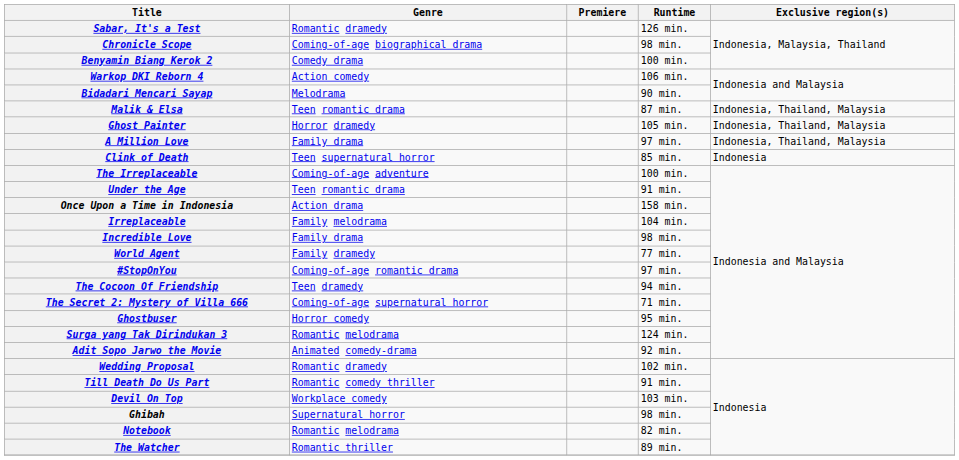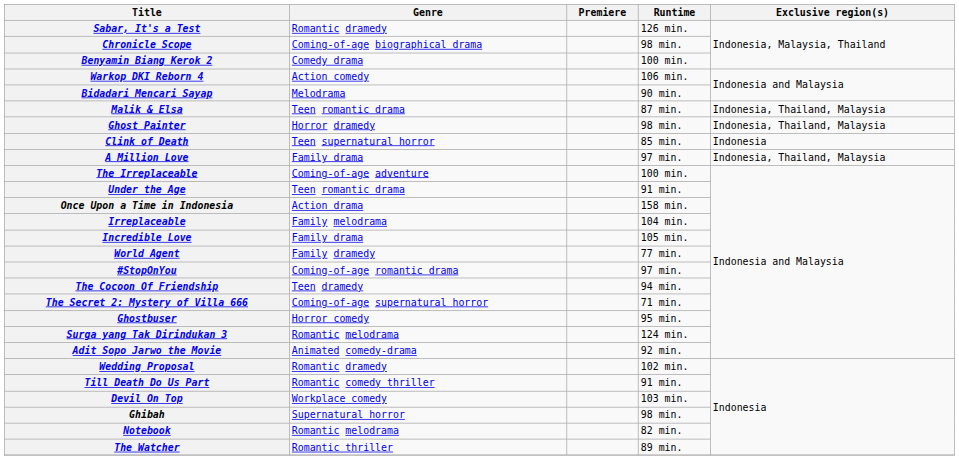 <table class="wikitable plainrowheaders sortable" style="width:99%;">
 <tr>
 <th>Title</th>
 <th>Genre</th>
 <th>Premiere</th>
 <th>Runtime</th>
 <th>Exclusive region(s)</th>
 </tr>
 <tr>
 <th scope="row"><em><a href='#'>Sabar, It's a Test</a></em></th>
 <td><a href='#'>Romantic</a> <a href='#'>dramedy</a></td>
 <td></td>
 <td>126 min.</td>
 <td rowspan="3">Indonesia, Malaysia, Thailand</td>
 </tr>
 <tr>
 <th scope="row"><em><a href='#'>Chronicle Scope</a></em></th>
 <td><a href='#'>Coming-of-age</a> <a href='#'>biographical drama</a></td>
 <td></td>
 <td>98 min.</td>
 </tr>
 <tr>
 <th scope="row"><em><a href='#'>Benyamin Biang Kerok 2</a></em></th>
 <td><a href='#'>Comedy drama</a></td>
 <td></td>
 <td>100 min.</td>
 </tr>
 <tr>
 <th scope="row"><em><a href='#'>Warkop DKI Reborn 4</a></em></th>
 <td><a href='#'>Action comedy</a></td>
 <td></td>
 <td>106 min.</td>
 <td rowspan="2">Indonesia and Malaysia</td>
 </tr>
 <tr>
 <th scope="row"><em><a href='#'>Bidadari Mencari Sayap</a></em></th>
 <td><a href='#'>Melodrama</a></td>
 <td></td>
 <td>90 min.</td>
 </tr>
 <tr>
 <th scope="row"><em><a href='#'>Malik & Elsa</a></em></th>
 <td><a href='#'>Teen</a> <a href='#'>romantic drama</a></td>
 <td></td>
 <td>87 min.</td>
 <td>Indonesia, Thailand, Malaysia</td>
 </tr>
 <tr>
 <th scope="row"><em><a href='#'>Ghost Painter</a></em></th>
 <td><a href='#'>Horror</a> <a href='#'>dramedy</a></td>
 <td></td>
-<td>105 min.</td>
-<td>Indonesia, Thailand, Malaysia</td>
-</tr>
-<tr>
-<th scope="row"><em><a href='#'>A Million Love</a></em></th>
-<td><a href='#'>Family drama</a></td>
-<td></td>
-<td>97 min.</td>
+<td>98 min.</td>
 <td>Indonesia, Thailand, Malaysia</td>
 </tr>
 <tr>
 <th scope="row"><em><a href='#'>Clink of Death</a></em></th>
 <td><a href='#'>Teen</a> <a href='#'>supernatural horror</a></td>
 <td></td>
 <td>85 min.</td>
 <td>Indonesia</td>
+</tr>
+<tr>
+<th scope="row"><em><a href='#'>A Million Love</a></em></th>
+<td><a href='#'>Family drama</a></td>
+<td></td>
+<td>97 min.</td>
+<td>Indonesia, Thailand, Malaysia</td>
 </tr>
 <tr>
 <th scope="row"><em><a href='#'>The Irreplaceable</a></em></th>
 <td><a href='#'>Coming-of-age</a> <a href='#'>adventure</a></td>
 <td></td>
 <td>100 min.</td>
 <td rowspan="12">Indonesia and Malaysia</td>
 </tr>
 <tr>
 <th scope="row"><em><a href='#'>Under the Age</a></em></th>
 <td><a href='#'>Teen</a> <a href='#'>romantic drama</a></td>
 <td></td>
 <td>91 min.</td>
 </tr>
 <tr>
 <th scope="row"><em>Once Upon a Time in Indonesia</em></th>
 <td><a href='#'>Action drama</a></td>
 <td></td>
 <td>158 min.</td>
 </tr>
 <tr>
 <th scope="row"><em><a href='#'>Irreplaceable</a></em></th>
 <td><a href='#'>Family</a> <a href='#'>melodrama</a></td>
 <td></td>
 <td>104 min.</td>
 </tr>
 <tr>
 <th scope="row"><em><a href='#'>Incredible Love</a></em></th>
 <td><a href='#'>Family drama</a></td>
 <td></td>
-<td>98 min.</td>
+<td>105 min.</td>
 </tr>
 <tr>
 <th scope="row"><em><a href='#'>World Agent</a></em></th>
 <td><a href='#'>Family</a> <a href='#'>dramedy</a></td>
 <td></td>
 <td>77 min.</td>
 </tr>
 <tr>
 <th scope="row"><em><a href='#'>#StopOnYou</a></em></th>
 <td><a href='#'>Coming-of-age</a> <a href='#'>romantic drama</a></td>
 <td></td>
 <td>97 min.</td>
 </tr>
 <tr>
 <th scope="row"><em><a href='#'>The Cocoon Of Friendship</a></em></th>
 <td><a href='#'>Teen</a> <a href='#'>dramedy</a></td>
 <td></td>
 <td>94 min.</td>
 </tr>
 <tr>
 <th scope="row"><em><a href='#'>The Secret 2: Mystery of Villa 666</a></em></th>
 <td><a href='#'>Coming-of-age</a> <a href='#'>supernatural horror</a></td>
 <td></td>
 <td>71 min.</td>
 </tr>
 <tr>
 <th scope="row"><em><a href='#'>Ghostbuser</a></em></th>
 <td><a href='#'>Horror comedy</a></td>
 <td></td>
 <td>95 min.</td>
 </tr>
 <tr>
 <th scope="row"><em><a href='#'>Surga yang Tak Dirindukan 3</a></em></th>
 <td><a href='#'>Romantic</a> <a href='#'>melodrama</a></td>
 <td></td>
 <td>124 min.</td>
 </tr>
 <tr>
 <th scope="row"><em><a href='#'>Adit Sopo Jarwo the Movie</a></em></th>
 <td><a href='#'>Animated</a> <a href='#'>comedy-drama</a></td>
 <td></td>
 <td>92 min.</td>
 </tr>
 <tr>
 <th scope="row"><em><a href='#'>Wedding Proposal</a></em></th>
 <td><a href='#'>Romantic</a> <a href='#'>dramedy</a></td>
 <td></td>
 <td>102 min.</td>
 <td rowspan="6">Indonesia</td>
 </tr>
 <tr>
 <th scope="row"><em><a href='#'>Till Death Do Us Part</a></em></th>
 <td><a href='#'>Romantic</a> <a href='#'>comedy thriller</a></td>
 <td></td>
 <td>91 min.</td>
 </tr>
 <tr>
 <th scope="row"><em><a href='#'>Devil On Top</a></em></th>
 <td><a href='#'>Workplace comedy</a></td>
 <td></td>
 <td>103 min.</td>
 </tr>
 <tr>
 <th scope="row"><em>Ghibah</em></th>
 <td><a href='#'>Supernatural horror</a></td>
 <td></td>
 <td>98 min.</td>
 </tr>
 <tr>
 <th scope="row"><em><a href='#'>Notebook</a></em></th>
 <td><a href='#'>Romantic</a> <a href='#'>melodrama</a></td>
 <td></td>
 <td>82 min.</td>
 </tr>
 <tr>
 <th scope="row"><em><a href='#'>The Watcher</a></em></th>
 <td><a href='#'>Romantic thriller</a></td>
 <td></td>
 <td>89 min.</td>
 </tr>
 <tr>
 </tr>
 </table>
